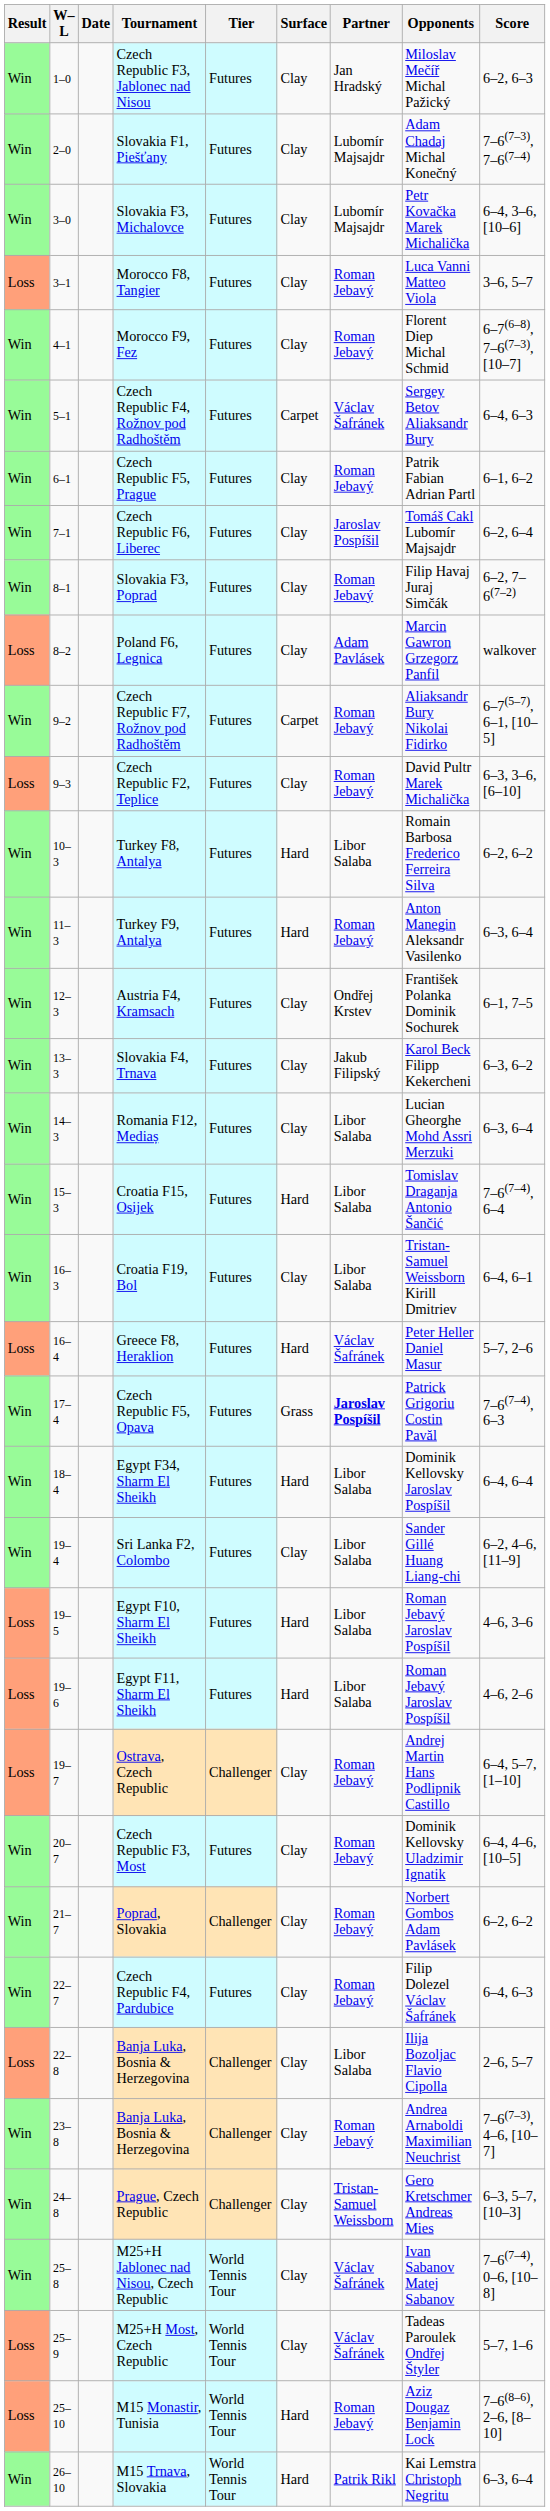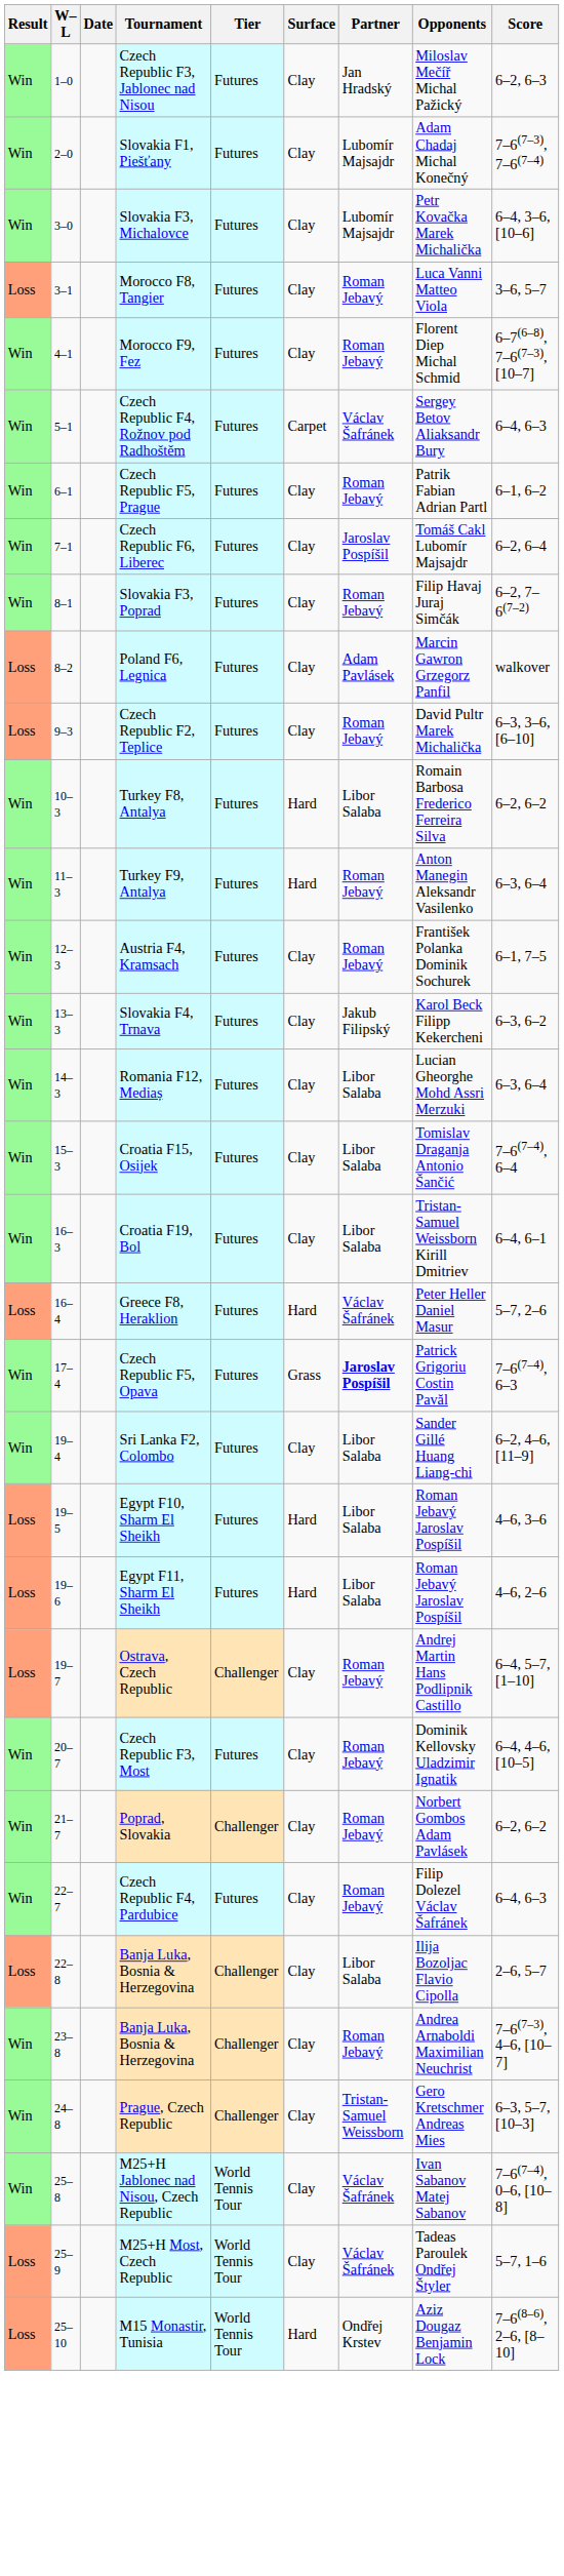 <table class="sortable wikitable">
 <tr>
 <th>Result</th>
 <th class="unsortable">W–L</th>
 <th>Date</th>
 <th>Tournament</th>
 <th>Tier</th>
 <th>Surface</th>
 <th>Partner</th>
 <th>Opponents</th>
 <th class="unsortable">Score</th>
 </tr>
 <tr>
 <td bgcolor=98FB98>Win</td>
 <td><small>1–0</small></td>
 <td></td>
 <td style="background:#cffcff;">Czech Republic F3, <a href='#'>Jablonec nad Nisou</a></td>
 <td style="background:#cffcff;">Futures</td>
 <td>Clay</td>
 <td> Jan Hradský</td>
 <td> <a href='#'>Miloslav Mečíř</a> <br>  Michal Pažický</td>
 <td>6–2, 6–3</td>
 </tr>
 <tr>
 <td bgcolor=98FB98>Win</td>
 <td><small>2–0</small></td>
 <td></td>
 <td style="background:#cffcff;">Slovakia F1, <a href='#'>Piešťany</a></td>
 <td style="background:#cffcff;">Futures</td>
 <td>Clay</td>
 <td> Lubomír Majsajdr</td>
 <td> <a href='#'>Adam Chadaj</a> <br>  Michal Konečný</td>
 <td>7–6<sup>(7–3)</sup>, 7–6<sup>(7–4)</sup></td>
 </tr>
 <tr>
 <td bgcolor=98FB98>Win</td>
 <td><small>3–0</small></td>
 <td></td>
 <td style="background:#cffcff;">Slovakia F3, <a href='#'>Michalovce</a></td>
 <td style="background:#cffcff;">Futures</td>
 <td>Clay</td>
 <td> Lubomír Majsajdr</td>
 <td> <a href='#'>Petr Kovačka</a> <br>  <a href='#'>Marek Michalička</a></td>
 <td>6–4, 3–6, [10–6]</td>
 </tr>
 <tr>
 <td bgcolor=FFA07A>Loss</td>
 <td><small>3–1</small></td>
 <td></td>
 <td style="background:#cffcff;">Morocco F8, <a href='#'>Tangier</a></td>
 <td style="background:#cffcff;">Futures</td>
 <td>Clay</td>
 <td> <a href='#'>Roman Jebavý</a></td>
 <td> <a href='#'>Luca Vanni</a> <br>  <a href='#'>Matteo Viola</a></td>
 <td>3–6, 5–7</td>
 </tr>
 <tr>
 <td bgcolor=98FB98>Win</td>
 <td><small>4–1</small></td>
 <td></td>
 <td style="background:#cffcff;">Morocco F9, <a href='#'>Fez</a></td>
 <td style="background:#cffcff;">Futures</td>
 <td>Clay</td>
 <td> <a href='#'>Roman Jebavý</a></td>
 <td> Florent Diep <br>  Michal Schmid</td>
 <td>6–7<sup>(6–8)</sup>, 7–6<sup>(7–3)</sup>, [10–7]</td>
 </tr>
 <tr>
 <td bgcolor=98FB98>Win</td>
 <td><small>5–1</small></td>
 <td></td>
 <td style="background:#cffcff;">Czech Republic F4, <a href='#'>Rožnov pod Radhoštěm</a></td>
 <td style="background:#cffcff;">Futures</td>
 <td>Carpet</td>
 <td> <a href='#'>Václav Šafránek</a></td>
 <td> <a href='#'>Sergey Betov</a> <br>  <a href='#'>Aliaksandr Bury</a></td>
 <td>6–4, 6–3</td>
 </tr>
 <tr>
 <td bgcolor=98FB98>Win</td>
 <td><small>6–1</small></td>
 <td></td>
 <td style="background:#cffcff;">Czech Republic F5, <a href='#'>Prague</a></td>
 <td style="background:#cffcff;">Futures</td>
 <td>Clay</td>
 <td> <a href='#'>Roman Jebavý</a></td>
 <td> Patrik Fabian <br>  Adrian Partl</td>
 <td>6–1, 6–2</td>
 </tr>
 <tr>
 <td bgcolor=98FB98>Win</td>
 <td><small>7–1</small></td>
 <td></td>
 <td style="background:#cffcff;">Czech Republic F6, <a href='#'>Liberec</a></td>
 <td style="background:#cffcff;">Futures</td>
 <td>Clay</td>
 <td> <a href='#'>Jaroslav Pospíšil</a></td>
 <td> <a href='#'>Tomáš Cakl</a> <br>  Lubomír Majsajdr</td>
 <td>6–2, 6–4</td>
 </tr>
 <tr>
 <td bgcolor=98FB98>Win</td>
 <td><small>8–1</small></td>
 <td></td>
 <td style="background:#cffcff;">Slovakia F3, <a href='#'>Poprad</a></td>
 <td style="background:#cffcff;">Futures</td>
 <td>Clay</td>
 <td> <a href='#'>Roman Jebavý</a></td>
 <td> Filip Havaj <br>  Juraj Simčák</td>
 <td>6–2, 7–6<sup>(7–2)</sup></td>
 </tr>
 <tr>
 <td bgcolor=FFA07A>Loss</td>
 <td><small>8–2</small></td>
 <td></td>
 <td style="background:#cffcff;">Poland F6, <a href='#'>Legnica</a></td>
 <td style="background:#cffcff;">Futures</td>
 <td>Clay</td>
 <td> <a href='#'>Adam Pavlásek</a></td>
 <td> <a href='#'>Marcin Gawron</a> <br>  <a href='#'>Grzegorz Panfil</a></td>
 <td>walkover</td>
 </tr>
 <tr>
-<td bgcolor=98FB98>Win</td>
-<td><small>9–2</small></td>
-<td></td>
-<td style="background:#cffcff;">Czech Republic F7, <a href='#'>Rožnov pod Radhoštěm</a></td>
-<td style="background:#cffcff;">Futures</td>
-<td>Carpet</td>
-<td> <a href='#'>Roman Jebavý</a></td>
-<td> <a href='#'>Aliaksandr Bury</a> <br>  <a href='#'>Nikolai Fidirko</a></td>
-<td>6–7<sup>(5–7)</sup>, 6–1, [10–5]</td>
-</tr>
-<tr>
 <td bgcolor=FFA07A>Loss</td>
 <td><small>9–3</small></td>
 <td></td>
 <td style="background:#cffcff;">Czech Republic F2, <a href='#'>Teplice</a></td>
 <td style="background:#cffcff;">Futures</td>
 <td>Clay</td>
 <td> <a href='#'>Roman Jebavý</a></td>
 <td> David Pultr <br>  <a href='#'>Marek Michalička</a></td>
 <td>6–3, 3–6, [6–10]</td>
 </tr>
 <tr>
 <td bgcolor=98FB98>Win</td>
 <td><small>10–3</small></td>
 <td></td>
 <td style="background:#cffcff;">Turkey F8, <a href='#'>Antalya</a></td>
 <td style="background:#cffcff;">Futures</td>
 <td>Hard</td>
 <td> Libor Salaba</td>
 <td> Romain Barbosa <br>  <a href='#'>Frederico Ferreira Silva</a></td>
 <td>6–2, 6–2</td>
 </tr>
 <tr>
 <td bgcolor=98FB98>Win</td>
 <td><small>11–3</small></td>
 <td></td>
 <td style="background:#cffcff;">Turkey F9, <a href='#'>Antalya</a></td>
 <td style="background:#cffcff;">Futures</td>
 <td>Hard</td>
 <td> <a href='#'>Roman Jebavý</a></td>
 <td> <a href='#'>Anton Manegin</a> <br>  Aleksandr Vasilenko</td>
 <td>6–3, 6–4</td>
 </tr>
 <tr>
 <td bgcolor=98FB98>Win</td>
 <td><small>12–3</small></td>
 <td></td>
 <td style="background:#cffcff;">Austria F4, <a href='#'>Kramsach</a></td>
 <td style="background:#cffcff;">Futures</td>
 <td>Clay</td>
-<td> Ondřej Krstev</td>
+<td> <a href='#'>Roman Jebavý</a></td>
 <td> František Polanka <br>  Dominik Sochurek</td>
 <td>6–1, 7–5</td>
 </tr>
 <tr>
 <td bgcolor=98FB98>Win</td>
 <td><small>13–3</small></td>
 <td></td>
 <td style="background:#cffcff;">Slovakia F4, <a href='#'>Trnava</a></td>
 <td style="background:#cffcff;">Futures</td>
 <td>Clay</td>
 <td> Jakub Filipský</td>
 <td> <a href='#'>Karol Beck</a> <br>  Filipp Kekercheni</td>
 <td>6–3, 6–2</td>
 </tr>
 <tr>
 <td bgcolor=98FB98>Win</td>
 <td><small>14–3</small></td>
 <td></td>
 <td style="background:#cffcff;">Romania F12, <a href='#'>Mediaș</a></td>
 <td style="background:#cffcff;">Futures</td>
 <td>Clay</td>
 <td> Libor Salaba</td>
 <td> Lucian Gheorghe <br>  <a href='#'>Mohd Assri Merzuki</a></td>
 <td>6–3, 6–4</td>
 </tr>
 <tr>
 <td bgcolor=98FB98>Win</td>
 <td><small>15–3</small></td>
 <td></td>
 <td style="background:#cffcff;">Croatia F15, <a href='#'>Osijek</a></td>
 <td style="background:#cffcff;">Futures</td>
-<td>Hard</td>
+<td>Clay</td>
 <td> Libor Salaba</td>
 <td> <a href='#'>Tomislav Draganja</a> <br>  <a href='#'>Antonio Šančić</a></td>
 <td>7–6<sup>(7–4)</sup>, 6–4</td>
 </tr>
 <tr>
 <td bgcolor=98FB98>Win</td>
 <td><small>16–3</small></td>
 <td></td>
 <td style="background:#cffcff;">Croatia F19, <a href='#'>Bol</a></td>
 <td style="background:#cffcff;">Futures</td>
 <td>Clay</td>
 <td> Libor Salaba</td>
 <td> <a href='#'>Tristan-Samuel Weissborn</a> <br>  Kirill Dmitriev</td>
 <td>6–4, 6–1</td>
 </tr>
 <tr>
 <td bgcolor=FFA07A>Loss</td>
 <td><small>16–4</small></td>
 <td></td>
 <td style="background:#cffcff;">Greece F8, <a href='#'>Heraklion</a></td>
 <td style="background:#cffcff;">Futures</td>
 <td>Hard</td>
 <td> <a href='#'>Václav Šafránek</a></td>
 <td> <a href='#'>Peter Heller</a> <br>  <a href='#'>Daniel Masur</a></td>
 <td>5–7, 2–6</td>
 </tr>
 <tr>
 <td bgcolor=98FB98>Win</td>
 <td><small>17–4</small></td>
 <td></td>
 <td style="background:#cffcff;">Czech Republic F5, <a href='#'>Opava</a></td>
 <td style="background:#cffcff;">Futures</td>
 <td>Grass</td>
 <td><strong> <a href='#'>Jaroslav Pospíšil</a></strong></td>
 <td> <a href='#'>Patrick Grigoriu</a> <br>  <a href='#'>Costin Pavăl</a></td>
 <td>7–6<sup>(7–4)</sup>, 6–3</td>
-</tr>
-<tr>
-<td bgcolor=98FB98>Win</td>
-<td><small>18–4</small></td>
-<td></td>
-<td style="background:#cffcff;">Egypt F34, <a href='#'>Sharm El Sheikh</a></td>
-<td style="background:#cffcff;">Futures</td>
-<td>Hard</td>
-<td> Libor Salaba</td>
-<td> Dominik Kellovsky <br>  <a href='#'>Jaroslav Pospíšil</a></td>
-<td>6–4, 6–4</td>
 </tr>
 <tr>
 <td bgcolor=98FB98>Win</td>
 <td><small>19–4</small></td>
 <td></td>
 <td style="background:#cffcff;">Sri Lanka F2, <a href='#'>Colombo</a></td>
 <td style="background:#cffcff;">Futures</td>
 <td>Clay</td>
 <td> Libor Salaba</td>
 <td> <a href='#'>Sander Gillé</a> <br>  <a href='#'>Huang Liang-chi</a></td>
 <td>6–2, 4–6, [11–9]</td>
 </tr>
 <tr>
 <td bgcolor=FFA07A>Loss</td>
 <td><small>19–5</small></td>
 <td></td>
 <td style="background:#cffcff;">Egypt F10, <a href='#'>Sharm El Sheikh</a></td>
 <td style="background:#cffcff;">Futures</td>
 <td>Hard</td>
 <td> Libor Salaba</td>
 <td> <a href='#'>Roman Jebavý</a> <br>  <a href='#'>Jaroslav Pospíšil</a></td>
 <td>4–6, 3–6</td>
 </tr>
 <tr>
 <td bgcolor=FFA07A>Loss</td>
 <td><small>19–6</small></td>
 <td></td>
 <td style="background:#cffcff;">Egypt F11, <a href='#'>Sharm El Sheikh</a></td>
 <td style="background:#cffcff;">Futures</td>
 <td>Hard</td>
 <td> Libor Salaba</td>
 <td> <a href='#'>Roman Jebavý</a> <br>  <a href='#'>Jaroslav Pospíšil</a></td>
 <td>4–6, 2–6</td>
 </tr>
 <tr>
 <td bgcolor=FFA07A>Loss</td>
 <td><small>19–7</small></td>
 <td></td>
 <td style="background:moccasin;"><a href='#'>Ostrava</a>, Czech Republic</td>
 <td style="background:moccasin;">Challenger</td>
 <td>Clay</td>
 <td> <a href='#'>Roman Jebavý</a></td>
 <td> <a href='#'>Andrej Martin</a> <br>  <a href='#'>Hans Podlipnik Castillo</a></td>
 <td>6–4, 5–7, [1–10]</td>
 </tr>
 <tr>
 <td bgcolor=98FB98>Win</td>
 <td><small>20–7</small></td>
 <td></td>
 <td style="background:#cffcff;">Czech Republic F3, <a href='#'>Most</a></td>
 <td style="background:#cffcff;">Futures</td>
 <td>Clay</td>
 <td> <a href='#'>Roman Jebavý</a></td>
 <td> Dominik Kellovsky <br>  <a href='#'>Uladzimir Ignatik</a></td>
 <td>6–4, 4–6, [10–5]</td>
 </tr>
 <tr>
 <td bgcolor=98FB98>Win</td>
 <td><small>21–7</small></td>
 <td></td>
 <td style="background:moccasin;"><a href='#'>Poprad</a>, Slovakia</td>
 <td style="background:moccasin;">Challenger</td>
 <td>Clay</td>
 <td> <a href='#'>Roman Jebavý</a></td>
 <td> <a href='#'>Norbert Gombos</a> <br>  <a href='#'>Adam Pavlásek</a></td>
 <td>6–2, 6–2</td>
 </tr>
 <tr>
 <td bgcolor=98FB98>Win</td>
 <td><small>22–7</small></td>
 <td></td>
 <td style="background:#cffcff;">Czech Republic F4, <a href='#'>Pardubice</a></td>
 <td style="background:#cffcff;">Futures</td>
 <td>Clay</td>
 <td> <a href='#'>Roman Jebavý</a></td>
 <td> Filip Dolezel <br>  <a href='#'>Václav Šafránek</a></td>
 <td>6–4, 6–3</td>
 </tr>
 <tr>
 <td bgcolor=FFA07A>Loss</td>
 <td><small>22–8</small></td>
 <td></td>
 <td style="background:moccasin;"><a href='#'>Banja Luka</a>, Bosnia & Herzegovina</td>
 <td style="background:moccasin;">Challenger</td>
 <td>Clay</td>
 <td> Libor Salaba</td>
 <td> <a href='#'>Ilija Bozoljac</a> <br>  <a href='#'>Flavio Cipolla</a></td>
 <td>2–6, 5–7</td>
 </tr>
 <tr>
 <td bgcolor=98FB98>Win</td>
 <td><small>23–8</small></td>
 <td></td>
 <td style="background:moccasin;"><a href='#'>Banja Luka</a>, Bosnia & Herzegovina</td>
 <td style="background:moccasin;">Challenger</td>
 <td>Clay</td>
 <td> <a href='#'>Roman Jebavý</a></td>
 <td> <a href='#'>Andrea Arnaboldi</a> <br>  <a href='#'>Maximilian Neuchrist</a></td>
 <td>7–6<sup>(7–3)</sup>, 4–6, [10–7]</td>
 </tr>
 <tr>
 <td bgcolor=98FB98>Win</td>
 <td><small>24–8</small></td>
 <td></td>
 <td style="background:moccasin;"><a href='#'>Prague</a>, Czech Republic</td>
 <td style="background:moccasin;">Challenger</td>
 <td>Clay</td>
 <td> <a href='#'>Tristan-Samuel Weissborn</a></td>
 <td> <a href='#'>Gero Kretschmer</a> <br>  <a href='#'>Andreas Mies</a></td>
 <td>6–3, 5–7, [10–3]</td>
 </tr>
 <tr>
 <td bgcolor=98FB98>Win</td>
 <td><small>25–8</small></td>
 <td></td>
 <td style="background:#cffcff;">M25+H <a href='#'>Jablonec nad Nisou</a>, Czech Republic</td>
 <td style="background:#cffcff;">World Tennis Tour</td>
 <td>Clay</td>
 <td> <a href='#'>Václav Šafránek</a></td>
 <td> <a href='#'>Ivan Sabanov</a> <br>  <a href='#'>Matej Sabanov</a></td>
 <td>7–6<sup>(7–4)</sup>, 0–6, [10–8]</td>
 </tr>
 <tr>
 <td bgcolor=FFA07A>Loss</td>
 <td><small>25–9</small></td>
 <td></td>
 <td style="background:#cffcff;">M25+H <a href='#'>Most</a>, Czech Republic</td>
 <td style="background:#cffcff;">World Tennis Tour</td>
 <td>Clay</td>
 <td> <a href='#'>Václav Šafránek</a></td>
 <td> Tadeas Paroulek <br>  <a href='#'>Ondřej Štyler</a></td>
 <td>5–7, 1–6</td>
 </tr>
 <tr>
 <td bgcolor=FFA07A>Loss</td>
 <td><small>25–10</small></td>
 <td></td>
 <td style="background:#cffcff;">M15 <a href='#'>Monastir</a>, Tunisia</td>
 <td style="background:#cffcff;">World Tennis Tour</td>
 <td>Hard</td>
-<td> <a href='#'>Roman Jebavý</a></td>
+<td> Ondřej Krstev</td>
 <td> <a href='#'>Aziz Dougaz</a> <br>  <a href='#'>Benjamin Lock</a></td>
 <td>7–6<sup>(8–6)</sup>, 2–6, [8–10]</td>
 </tr>
-<tr>
-<td bgcolor=98FB98>Win</td>
-<td><small>26–10</small></td>
-<td></td>
-<td style="background:#cffcff;">M15 <a href='#'>Trnava</a>, Slovakia</td>
-<td style="background:#cffcff;">World Tennis Tour</td>
-<td>Hard</td>
-<td> <a href='#'>Patrik Rikl</a></td>
-<td> Kai Lemstra <br>  <a href='#'>Christoph Negritu</a></td>
-<td>6–3, 6–4</td>
-</tr>
 </table>
